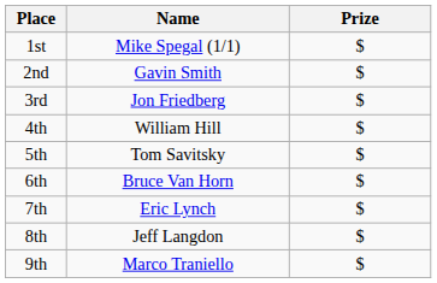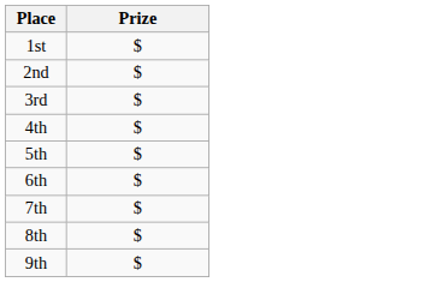 <table class="wikitable" style="text-align:center">
 <tr>
 <th width="50">Place</th>
-<th width="200">Name</th>
 <th width="125">Prize</th>
 </tr>
 <tr>
 <td>1st</td>
-<td><a href='#'>Mike Spegal</a> (1/1)</td>
 <td>$</td>
 </tr>
 <tr>
 <td>2nd</td>
-<td><a href='#'>Gavin Smith</a></td>
 <td>$</td>
 </tr>
 <tr>
 <td>3rd</td>
-<td><a href='#'>Jon Friedberg</a></td>
 <td>$</td>
 </tr>
 <tr>
 <td>4th</td>
-<td>William Hill</td>
 <td>$</td>
 </tr>
 <tr>
 <td>5th</td>
-<td>Tom Savitsky</td>
 <td>$</td>
 </tr>
 <tr>
 <td>6th</td>
-<td><a href='#'>Bruce Van Horn</a></td>
 <td>$</td>
 </tr>
 <tr>
 <td>7th</td>
-<td><a href='#'>Eric Lynch</a></td>
 <td>$</td>
 </tr>
 <tr>
 <td>8th</td>
-<td>Jeff Langdon</td>
 <td>$</td>
 </tr>
 <tr>
 <td>9th</td>
-<td><a href='#'>Marco Traniello</a></td>
 <td>$</td>
 </tr>
 </table>
